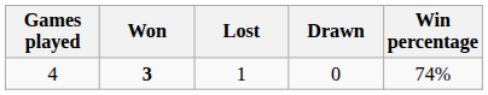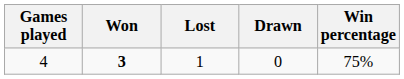 <table class="wikitable" style="text-align:center">
 <tr>
 <th width="70">Games played</th>
 <th width="70">Won</th>
 <th width="70">Lost</th>
 <th width="70">Drawn</th>
 <th width="70">Win percentage</th>
 </tr>
 <tr>
 <td>4</td>
 <td><strong>3</strong></td>
 <td>1</td>
 <td>0</td>
-<td>74%</td>
+<td>75%</td>
 </tr>
 </table>
